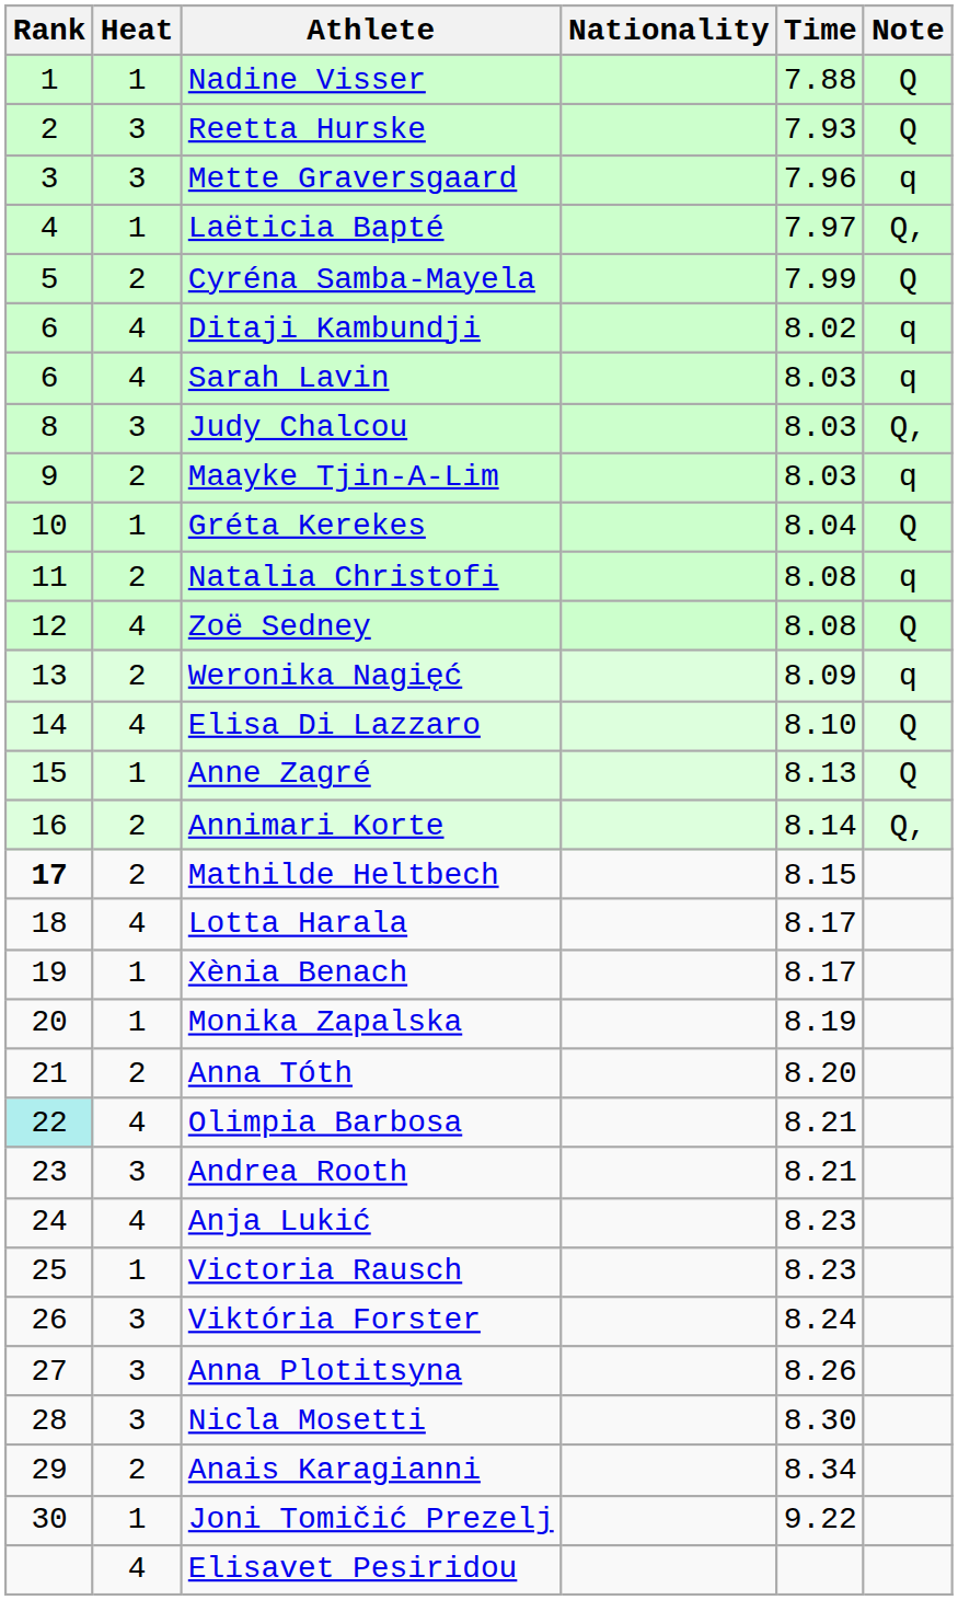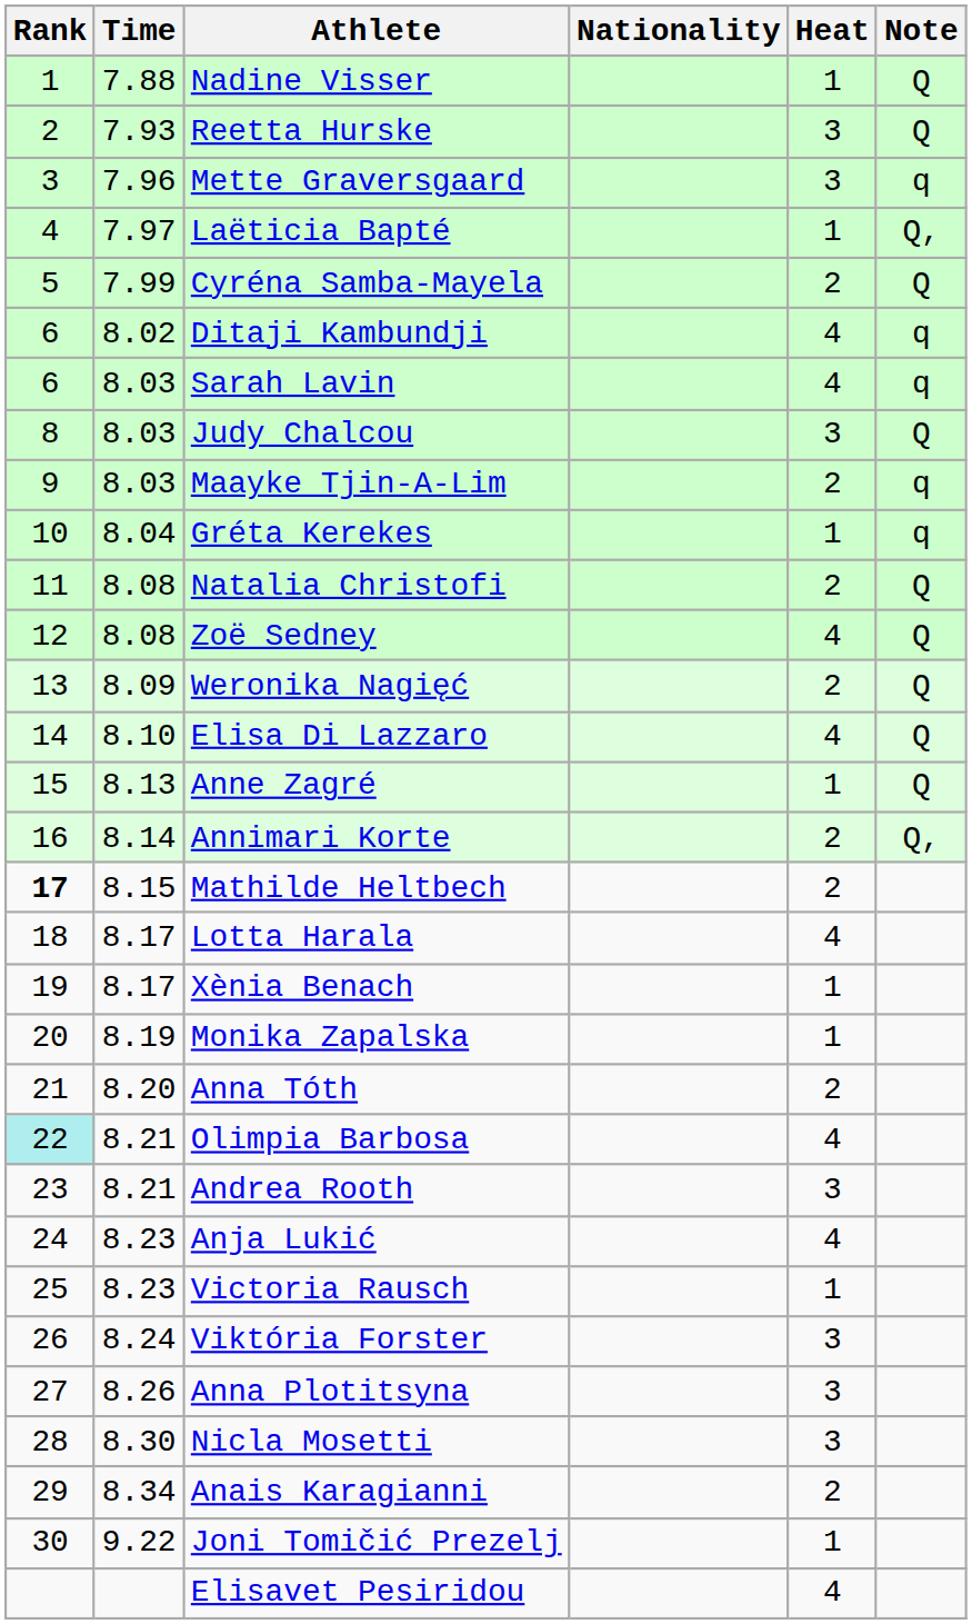 <table class="wikitable sortable" style="text-align:center">
 <tr>
 <th>Rank</th>
-<th>Heat</th>
+<th>Time</th>
 <th>Athlete</th>
 <th>Nationality</th>
-<th>Time</th>
+<th>Heat</th>
 <th>Note</th>
 </tr>
 <tr bgcolor="ccffcc">
 <td>1</td>
-<td>1</td>
+<td>7.88</td>
 <td align="left"><a href='#'>Nadine Visser</a></td>
 <td align="left"></td>
-<td>7.88</td>
+<td>1</td>
 <td>Q</td>
 </tr>
 <tr bgcolor="ccffcc">
 <td>2</td>
-<td>3</td>
+<td>7.93</td>
 <td align="left"><a href='#'>Reetta Hurske</a></td>
 <td align="left"></td>
-<td>7.93</td>
+<td>3</td>
 <td>Q</td>
 </tr>
 <tr bgcolor="ccffcc">
 <td>3</td>
-<td>3</td>
+<td>7.96</td>
 <td align="left"><a href='#'>Mette Graversgaard</a></td>
 <td align="left"></td>
-<td>7.96</td>
+<td>3</td>
 <td>q</td>
 </tr>
 <tr bgcolor="ccffcc">
 <td>4</td>
-<td>1</td>
+<td>7.97</td>
 <td align="left"><a href='#'>Laëticia Bapté</a></td>
 <td align="left"></td>
-<td>7.97</td>
+<td>1</td>
 <td>Q, </td>
 </tr>
 <tr bgcolor="ccffcc">
 <td>5</td>
-<td>2</td>
+<td>7.99</td>
 <td align="left"><a href='#'>Cyréna Samba-Mayela</a></td>
 <td align="left"></td>
-<td>7.99</td>
+<td>2</td>
 <td>Q</td>
 </tr>
 <tr bgcolor="ccffcc">
 <td>6</td>
-<td>4</td>
+<td>8.02</td>
 <td align="left"><a href='#'>Ditaji Kambundji</a></td>
 <td align="left"></td>
-<td>8.02</td>
+<td>4</td>
 <td>q</td>
 </tr>
 <tr bgcolor="ccffcc">
 <td>6</td>
-<td>4</td>
+<td>8.03</td>
 <td align="left"><a href='#'>Sarah Lavin</a></td>
 <td align="left"></td>
-<td>8.03</td>
+<td>4</td>
 <td>q</td>
 </tr>
 <tr bgcolor="ccffcc">
 <td>8</td>
-<td>3</td>
+<td>8.03</td>
 <td align="left"><a href='#'>Judy Chalcou</a></td>
 <td align="left"></td>
-<td>8.03</td>
-<td>Q, </td>
+<td>3</td>
+<td>Q</td>
 </tr>
 <tr bgcolor="ccffcc">
 <td>9</td>
-<td>2</td>
+<td>8.03</td>
 <td align="left"><a href='#'>Maayke Tjin-A-Lim</a></td>
 <td align="left"></td>
-<td>8.03</td>
+<td>2</td>
 <td>q</td>
 </tr>
 <tr bgcolor="ccffcc">
 <td>10</td>
-<td>1</td>
+<td>8.04</td>
 <td align="left"><a href='#'>Gréta Kerekes</a></td>
 <td align="left"></td>
-<td>8.04</td>
+<td>1</td>
+<td>q</td>
+</tr>
+<tr bgcolor="ccffcc">
+<td>11</td>
+<td>8.08</td>
+<td align="left"><a href='#'>Natalia Christofi</a></td>
+<td align="left"></td>
+<td>2</td>
 <td>Q</td>
 </tr>
 <tr bgcolor="ccffcc">
-<td>11</td>
-<td>2</td>
-<td align="left"><a href='#'>Natalia Christofi</a></td>
-<td align="left"></td>
+<td>12</td>
 <td>8.08</td>
-<td>q</td>
-</tr>
-<tr bgcolor="ccffcc">
-<td>12</td>
-<td>4</td>
 <td align="left"><a href='#'>Zoë Sedney</a></td>
 <td align="left"></td>
-<td>8.08</td>
+<td>4</td>
 <td>Q</td>
 </tr>
 <tr bgcolor="ddffdd">
 <td>13</td>
-<td>2</td>
+<td>8.09</td>
 <td align="left"><a href='#'>Weronika Nagięć</a></td>
 <td align="left"></td>
-<td>8.09</td>
-<td>q</td>
+<td>2</td>
+<td>Q</td>
 </tr>
 <tr bgcolor="ddffdd">
 <td>14</td>
-<td>4</td>
+<td>8.10</td>
 <td align="left"><a href='#'>Elisa Di Lazzaro</a></td>
 <td align="left"></td>
-<td>8.10</td>
+<td>4</td>
 <td>Q</td>
 </tr>
 <tr bgcolor="ddffdd">
 <td>15</td>
-<td>1</td>
+<td>8.13</td>
 <td align="left"><a href='#'>Anne Zagré</a></td>
 <td align="left"></td>
-<td>8.13</td>
+<td>1</td>
 <td>Q</td>
 </tr>
 <tr bgcolor="ddffdd">
 <td>16</td>
-<td>2</td>
+<td>8.14</td>
 <td align="left"><a href='#'>Annimari Korte</a></td>
 <td align="left"></td>
-<td>8.14</td>
+<td>2</td>
 <td>Q, </td>
 </tr>
 <tr>
 <td><strong>17</strong></td>
-<td>2</td>
+<td>8.15</td>
 <td align="left"><a href='#'>Mathilde Heltbech</a></td>
 <td align="left"></td>
-<td>8.15</td>
+<td>2</td>
 <td></td>
 </tr>
 <tr>
 <td>18</td>
-<td>4</td>
+<td>8.17</td>
 <td align="left"><a href='#'>Lotta Harala</a></td>
 <td align="left"></td>
-<td>8.17</td>
+<td>4</td>
 <td></td>
 </tr>
 <tr>
 <td>19</td>
-<td>1</td>
+<td>8.17</td>
 <td align="left"><a href='#'>Xènia Benach</a></td>
 <td align="left"></td>
-<td>8.17</td>
+<td>1</td>
 <td></td>
 </tr>
 <tr>
 <td>20</td>
-<td>1</td>
+<td>8.19</td>
 <td align="left"><a href='#'>Monika Zapalska</a></td>
 <td align="left"></td>
-<td>8.19</td>
+<td>1</td>
 <td></td>
 </tr>
 <tr>
 <td>21</td>
-<td>2</td>
+<td>8.20</td>
 <td align="left"><a href='#'>Anna Tóth</a></td>
 <td align="left"></td>
-<td>8.20</td>
+<td>2</td>
 <td></td>
 </tr>
 <tr>
 <td style="background: paleturquoise;">22</td>
-<td>4</td>
+<td>8.21</td>
 <td align="left"><a href='#'>Olimpia Barbosa</a></td>
 <td align="left"></td>
-<td>8.21</td>
+<td>4</td>
 <td></td>
 </tr>
 <tr>
 <td>23</td>
-<td>3</td>
+<td>8.21</td>
 <td align="left"><a href='#'>Andrea Rooth</a></td>
 <td align="left"></td>
-<td>8.21</td>
+<td>3</td>
 <td></td>
 </tr>
 <tr>
 <td>24</td>
-<td>4</td>
+<td>8.23</td>
 <td align="left"><a href='#'>Anja Lukić</a></td>
 <td align="left"></td>
-<td>8.23</td>
+<td>4</td>
 <td></td>
 </tr>
 <tr>
 <td>25</td>
-<td>1</td>
+<td>8.23</td>
 <td align="left"><a href='#'>Victoria Rausch</a></td>
 <td align="left"></td>
-<td>8.23</td>
+<td>1</td>
 <td></td>
 </tr>
 <tr>
 <td>26</td>
-<td>3</td>
+<td>8.24</td>
 <td align="left"><a href='#'>Viktória Forster</a></td>
 <td align="left"></td>
-<td>8.24</td>
+<td>3</td>
 <td></td>
 </tr>
 <tr>
 <td>27</td>
-<td>3</td>
+<td>8.26</td>
 <td align="left"><a href='#'>Anna Plotitsyna</a></td>
 <td align="left"></td>
-<td>8.26</td>
+<td>3</td>
 <td></td>
 </tr>
 <tr>
 <td>28</td>
-<td>3</td>
+<td>8.30</td>
 <td align="left"><a href='#'>Nicla Mosetti</a></td>
 <td align="left"></td>
-<td>8.30</td>
+<td>3</td>
 <td></td>
 </tr>
 <tr>
 <td>29</td>
-<td>2</td>
+<td>8.34</td>
 <td align="left"><a href='#'>Anais Karagianni</a></td>
 <td align="left"></td>
-<td>8.34</td>
+<td>2</td>
 <td></td>
 </tr>
 <tr>
 <td>30</td>
-<td>1</td>
+<td>9.22</td>
 <td align="left"><a href='#'>Joni Tomičić Prezelj</a></td>
 <td align="left"></td>
-<td>9.22</td>
+<td>1</td>
 <td></td>
 </tr>
 <tr>
 <td></td>
-<td>4</td>
+<td></td>
 <td align="left"><a href='#'>Elisavet Pesiridou</a></td>
 <td align="left"></td>
-<td></td>
+<td>4</td>
 <td></td>
 </tr>
 </table>
